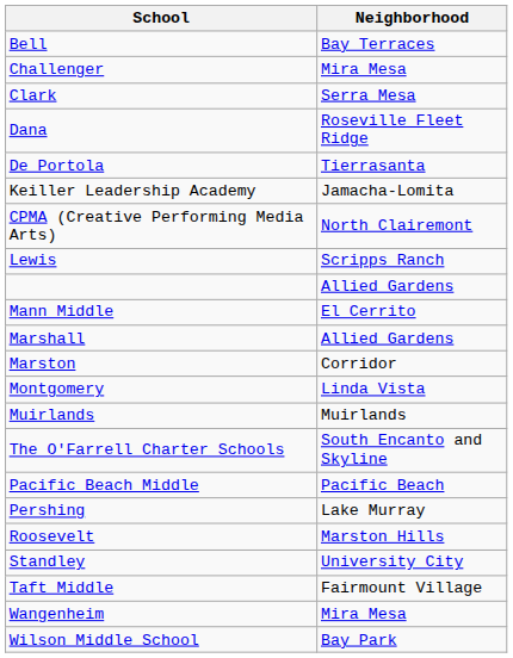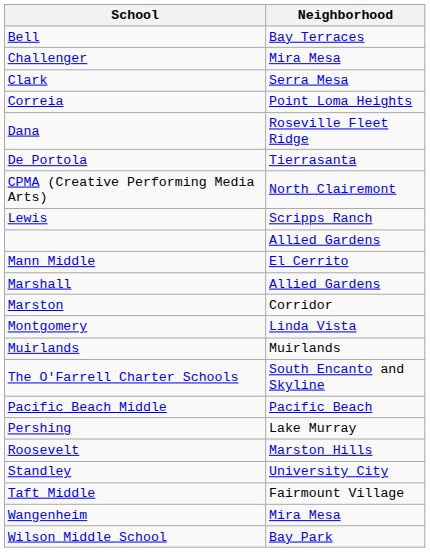 <table class="wikitable">
 <tr>
 <th width="250">School</th>
 <th width="150">Neighborhood</th>
 </tr>
 <tr>
 <td><a href='#'>Bell</a></td>
 <td><a href='#'>Bay Terraces</a></td>
 </tr>
 <tr>
 <td><a href='#'>Challenger</a></td>
 <td><a href='#'>Mira Mesa</a></td>
 </tr>
 <tr>
 <td><a href='#'>Clark</a></td>
 <td><a href='#'>Serra Mesa</a></td>
 </tr>
 <tr>
+<td><a href='#'>Correia</a></td>
+<td><a href='#'>Point Loma Heights</a></td>
+</tr>
+<tr>
 <td><a href='#'>Dana</a></td>
 <td><a href='#'>Roseville Fleet Ridge</a></td>
 </tr>
 <tr>
 <td><a href='#'>De Portola</a></td>
 <td><a href='#'>Tierrasanta</a></td>
-</tr>
-<tr>
-<td>Keiller Leadership Academy</td>
-<td>Jamacha-Lomita</td>
 </tr>
 <tr>
 <td><a href='#'>CPMA</a> (Creative Performing Media Arts)</td>
 <td><a href='#'>North Clairemont</a></td>
 </tr>
 <tr>
 <td><a href='#'>Lewis</a></td>
 <td><a href='#'>Scripps Ranch</a></td>
 </tr>
 <tr>
 <td> </td>
 <td><a href='#'>Allied Gardens</a></td>
 </tr>
 <tr>
 <td><a href='#'>Mann Middle</a></td>
 <td><a href='#'>El Cerrito</a></td>
 </tr>
 <tr>
 <td><a href='#'>Marshall</a></td>
 <td><a href='#'>Allied Gardens</a></td>
 </tr>
 <tr>
 <td><a href='#'>Marston</a></td>
 <td>Corridor</td>
 </tr>
 <tr>
 <td><a href='#'>Montgomery</a></td>
 <td><a href='#'>Linda Vista</a></td>
 </tr>
 <tr>
 <td><a href='#'>Muirlands</a></td>
 <td>Muirlands</td>
 </tr>
 <tr>
 <td><a href='#'>The O'Farrell Charter Schools</a></td>
 <td><a href='#'>South Encanto</a> and <a href='#'>Skyline</a></td>
 </tr>
 <tr>
 <td><a href='#'>Pacific Beach Middle</a></td>
 <td><a href='#'>Pacific Beach</a></td>
 </tr>
 <tr>
 <td><a href='#'>Pershing</a></td>
 <td>Lake Murray</td>
 </tr>
 <tr>
 <td><a href='#'>Roosevelt</a></td>
 <td><a href='#'>Marston Hills</a></td>
 </tr>
 <tr>
 <td><a href='#'>Standley</a></td>
 <td><a href='#'>University City</a></td>
 </tr>
 <tr>
 <td><a href='#'>Taft Middle</a></td>
 <td>Fairmount Village</td>
 </tr>
 <tr>
 <td><a href='#'>Wangenheim</a></td>
 <td><a href='#'>Mira Mesa</a></td>
 </tr>
 <tr>
 <td><a href='#'>Wilson Middle School</a></td>
 <td><a href='#'>Bay Park</a></td>
 </tr>
 </table>
